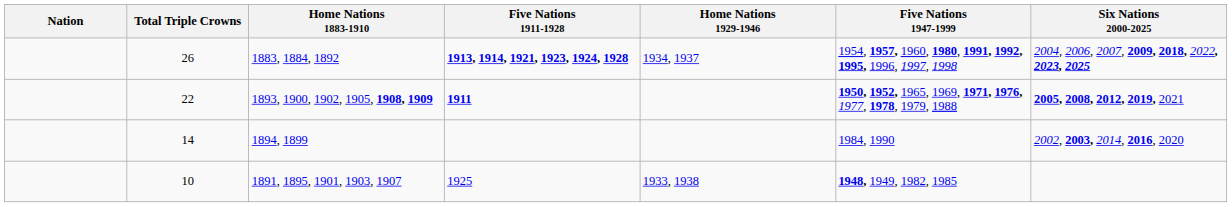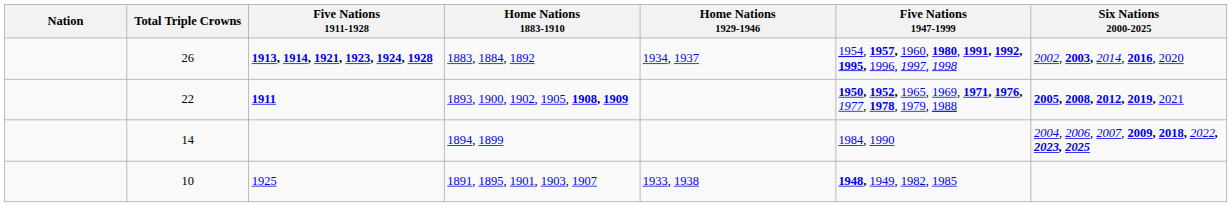 <table class="wikitable">
 <tr>
 <th width=10%>Nation</th>
 <th width=10%>Total Triple Crowns</th>
+<th width=16%>Five Nations<br><small>1911-1928</small></th>
 <th width=16%>Home Nations<br><small>1883-1910</small></th>
-<th width=16%>Five Nations<br><small>1911-1928</small></th>
 <th width=16%>Home Nations<br><small>1929-1946</small></th>
 <th width=16%>Five Nations<br><small>1947-1999</small></th>
 <th width=16%>Six Nations<br><small>2000-2025</small></th>
 </tr>
 <tr>
 <td width="100" height="45"></td>
 <td width="30" align="center">26</td>
+<td><strong><a href='#'>1913</a>, <a href='#'>1914</a>, <a href='#'>1921</a>, <a href='#'>1923</a>, <a href='#'>1924</a>, <a href='#'>1928</a></strong></td>
 <td><a href='#'>1883</a>, <a href='#'>1884</a>, <a href='#'>1892</a></td>
-<td><strong><a href='#'>1913</a>, <a href='#'>1914</a>, <a href='#'>1921</a>, <a href='#'>1923</a>, <a href='#'>1924</a>, <a href='#'>1928</a></strong></td>
 <td><a href='#'>1934</a>, <a href='#'>1937</a></td>
 <td><a href='#'><u>1954</u></a>, <strong><a href='#'>1957</a>,</strong> <a href='#'><u>1960</u></a>, <a href='#'><strong>1980</strong></a>, <strong><a href='#'>1991</a>, <a href='#'>1992</a>, <a href='#'>1995</a>,</strong> <a href='#'>1996</a>, <em><a href='#'>1997</a>, <a href='#'>1998</a></em></td>
-<td><em><a href='#'>2004</a>, <a href='#'>2006</a>, <a href='#'>2007</a>,</em> <strong><a href='#'>2009</a>, <a href='#'>2018</a>,</strong> <em><a href='#'>2022</a><strong>,<strong><em> </strong><a href='#'>2023</a>,<strong> <a href='#'></em>2025<em></a></td>
+<td><em><a href='#'>2002</a>,</em> <strong><a href='#'>2003</a>,</strong> <em><a href='#'>2014</a>,</em> <a href='#'><strong>2016</strong></a>, <a href='#'>2020</a></td>
 </tr>
 <tr>
 <td height="45"></td>
 <td align="center">22</td>
+<td><a href='#'><strong>1911</strong></a></td>
 <td><a href='#'>1893</a>, <a href='#'>1900</a>, <a href='#'>1902</a>, <a href='#'>1905</a>, <strong><a href='#'>1908</a>, <a href='#'>1909</a></strong></td>
-<td><a href='#'><strong>1911</strong></a></td>
 <td></td>
 <td><strong><a href='#'>1950</a>, <a href='#'>1952</a>,</strong> <a href='#'>1965</a>, <a href='#'>1969</a>, <strong><a href='#'>1971</a>, <a href='#'>1976</a>,</strong> <a href='#'><em>1977</em></a>, <strong><a href='#'>1978</a></strong>, <a href='#'>1979</a>, <a href='#'><u>1988</u></a></td>
 <td><strong><a href='#'>2005</a>, <a href='#'>2008</a>, <a href='#'>2012</a>, <a href='#'>2019</a>,</strong> <a href='#'>2021</a></td>
 </tr>
 <tr>
 <td height="45"></td>
 <td align="center">14</td>
+<td></td>
 <td><a href='#'>1894</a>, <a href='#'>1899</a></td>
 <td></td>
-<td></td>
 <td></strong><a href='#'>1984</a>, <a href='#'>1990</a><strong></td>
-<td><em><a href='#'>2002</a>,</em> <strong><a href='#'>2003</a>,</strong> <em><a href='#'>2014</a>,</em> <a href='#'><strong>2016</strong></a>, <a href='#'>2020</a></td>
+<td><em><a href='#'>2004</a>, <a href='#'>2006</a>, <a href='#'>2007</a>,</em> <strong><a href='#'>2009</a>, <a href='#'>2018</a>,</strong> <em><a href='#'>2022</a><strong>,<strong><em> </strong><a href='#'>2023</a>,<strong> <a href='#'></em>2025<em></a></td>
 </tr>
 <tr>
 <td height="45"></td>
 <td align="center">10</td>
+<td></strong><a href='#'>1925</a><strong></td>
 <td><a href='#'>1891</a>, <a href='#'>1895</a>, <a href='#'>1901</a>, <a href='#'>1903</a>, <a href='#'>1907</a></td>
-<td></strong><a href='#'>1925</a><strong></td>
 <td><a href='#'>1933</a>, <a href='#'>1938</a></td>
 <td><strong><a href='#'>1948</a>,</strong> <a href='#'>1949</a>, <a href='#'>1982</a>, <a href='#'>1985</a></td>
 <td></td>
 </tr>
 </table>
